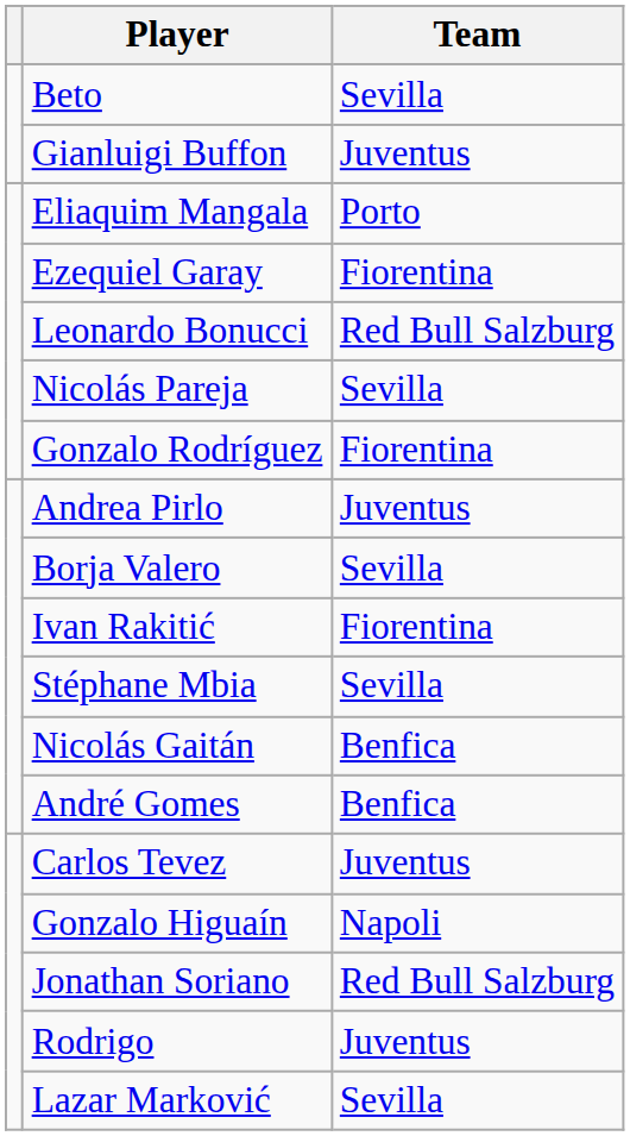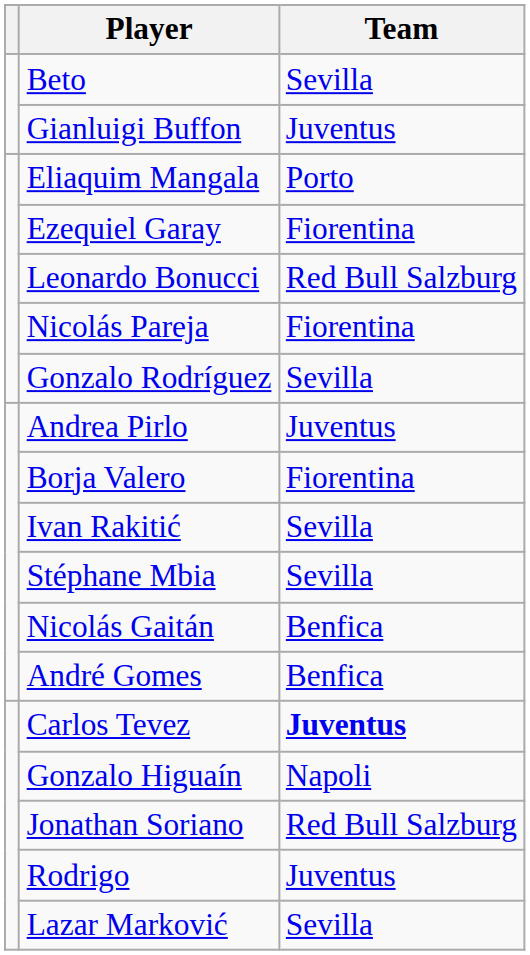 <table class="wikitable" style="text-align:center">
 <tr>
 <th></th>
 <th>Player</th>
 <th>Team</th>
 </tr>
 <tr>
 <td rowspan=2></td>
 <td align=left> <a href='#'>Beto</a></td>
 <td align=left> <a href='#'>Sevilla</a></td>
 </tr>
 <tr>
 <td align=left> <a href='#'>Gianluigi Buffon</a></td>
 <td align=left> <a href='#'>Juventus</a></td>
 </tr>
 <tr>
 <td rowspan=5></td>
 <td align=left> <a href='#'>Eliaquim Mangala</a></td>
 <td align=left> <a href='#'>Porto</a></td>
 </tr>
 <tr>
 <td align=left> <a href='#'>Ezequiel Garay</a></td>
 <td align=left> <a href='#'>Fiorentina</a></td>
 </tr>
 <tr>
 <td align=left> <a href='#'>Leonardo Bonucci</a></td>
 <td align=left> <a href='#'>Red Bull Salzburg</a></td>
 </tr>
 <tr>
 <td align=left> <a href='#'>Nicolás Pareja</a></td>
-<td align=left> <a href='#'>Sevilla</a></td>
+<td align=left> <a href='#'>Fiorentina</a></td>
 </tr>
 <tr>
 <td align=left> <a href='#'>Gonzalo Rodríguez</a></td>
-<td align=left> <a href='#'>Fiorentina</a></td>
+<td align=left> <a href='#'>Sevilla</a></td>
 </tr>
 <tr>
 <td rowspan=6></td>
 <td align=left> <a href='#'>Andrea Pirlo</a></td>
 <td align=left> <a href='#'>Juventus</a></td>
 </tr>
 <tr>
 <td align=left> <a href='#'>Borja Valero</a></td>
-<td align=left> <a href='#'>Sevilla</a></td>
+<td align=left> <a href='#'>Fiorentina</a></td>
 </tr>
 <tr>
 <td align=left> <a href='#'>Ivan Rakitić</a></td>
-<td align=left> <a href='#'>Fiorentina</a></td>
+<td align=left> <a href='#'>Sevilla</a></td>
 </tr>
 <tr>
 <td align=left> <a href='#'>Stéphane Mbia</a></td>
 <td align=left> <a href='#'>Sevilla</a></td>
 </tr>
 <tr>
 <td align=left> <a href='#'>Nicolás Gaitán</a></td>
 <td align=left> <a href='#'>Benfica</a></td>
 </tr>
 <tr>
 <td align=left> <a href='#'>André Gomes</a></td>
 <td align=left> <a href='#'>Benfica</a></td>
 </tr>
 <tr>
 <td rowspan=5></td>
 <td align=left> <a href='#'>Carlos Tevez</a></td>
-<td align=left> <a href='#'>Juventus</a></td>
+<td align=left><strong> <a href='#'>Juventus</a></strong></td>
 </tr>
 <tr>
 <td align=left> <a href='#'>Gonzalo Higuaín</a></td>
 <td align=left> <a href='#'>Napoli</a></td>
 </tr>
 <tr>
 <td align=left> <a href='#'>Jonathan Soriano</a></td>
 <td align=left> <a href='#'>Red Bull Salzburg</a></td>
 </tr>
 <tr>
 <td align=left> <a href='#'>Rodrigo</a></td>
 <td align=left> <a href='#'>Juventus</a></td>
 </tr>
 <tr>
 <td align=left> <a href='#'>Lazar Marković</a></td>
 <td align=left> <a href='#'>Sevilla</a></td>
 </tr>
 </table>
